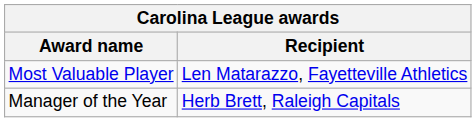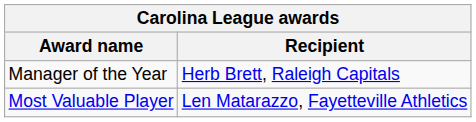 <table class="wikitable">
 <tr>
 <th colspan="2">Carolina League awards</th>
 </tr>
 <tr>
 <th>Award name</th>
 <th>Recipient</th>
 </tr>
 <tr>
+<td>Manager of the Year</td>
+<td><a href='#'>Herb Brett</a>, <a href='#'>Raleigh Capitals</a></td>
+</tr>
+<tr>
 <td><a href='#'>Most Valuable Player</a></td>
 <td><a href='#'>Len Matarazzo</a>, <a href='#'>Fayetteville Athletics</a></td>
 </tr>
-<tr>
-<td>Manager of the Year</td>
-<td><a href='#'>Herb Brett</a>, <a href='#'>Raleigh Capitals</a></td>
-</tr>
 </table>
